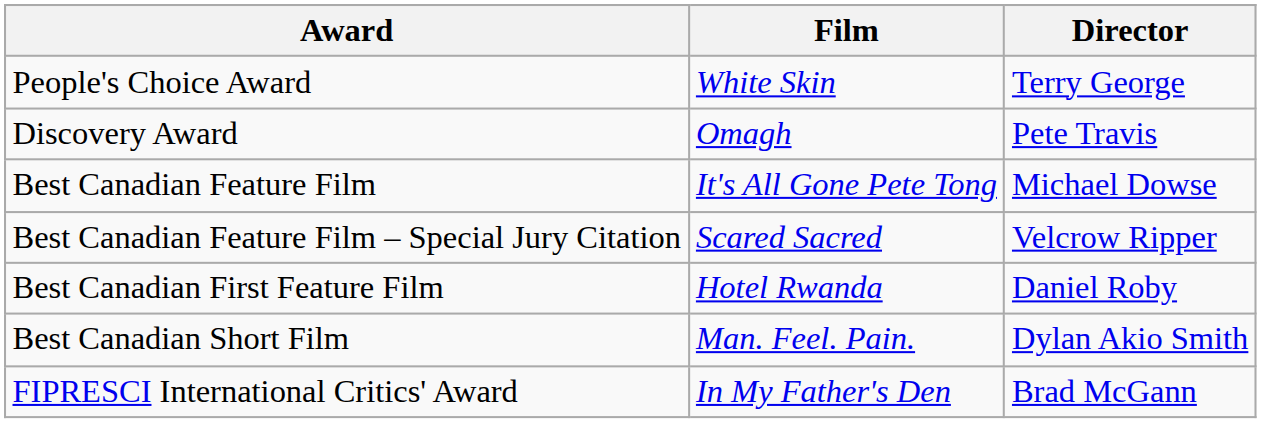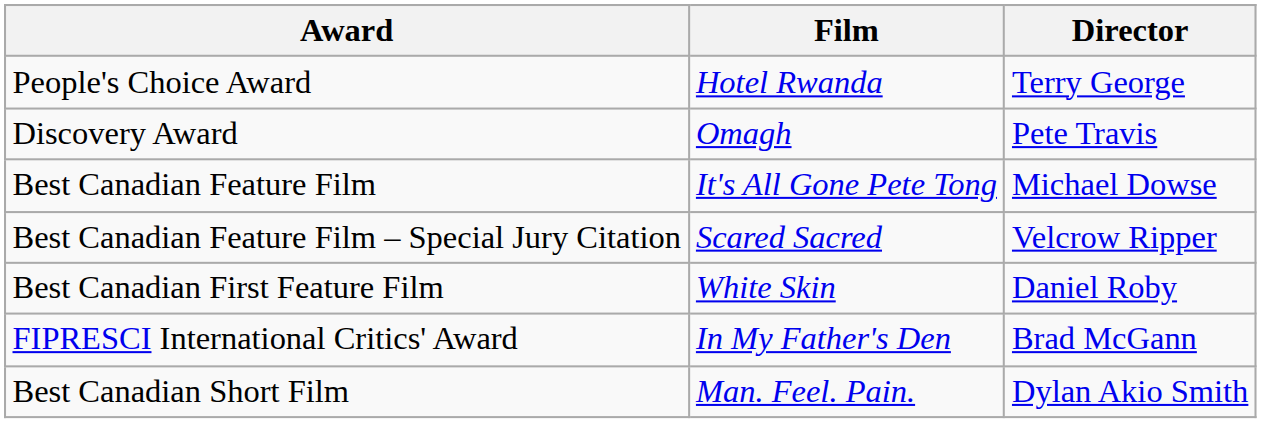 <table class="wikitable">
 <tr>
 <th>Award</th>
 <th>Film</th>
 <th>Director</th>
 </tr>
 <tr>
 <td>People's Choice Award</td>
-<td><em><a href='#'>White Skin</a></em></td>
+<td><em><a href='#'>Hotel Rwanda</a></em></td>
 <td><a href='#'>Terry George</a></td>
 </tr>
 <tr>
 <td>Discovery Award</td>
 <td><em><a href='#'>Omagh</a></em></td>
 <td><a href='#'>Pete Travis</a></td>
 </tr>
 <tr>
 <td>Best Canadian Feature Film</td>
 <td><em><a href='#'>It's All Gone Pete Tong</a></em></td>
 <td><a href='#'>Michael Dowse</a></td>
 </tr>
 <tr>
 <td>Best Canadian Feature Film – Special Jury Citation</td>
 <td><em><a href='#'>Scared Sacred</a></em></td>
 <td><a href='#'>Velcrow Ripper</a></td>
 </tr>
 <tr>
 <td>Best Canadian First Feature Film</td>
-<td><em><a href='#'>Hotel Rwanda</a></em></td>
+<td><em><a href='#'>White Skin</a></em></td>
 <td><a href='#'>Daniel Roby</a></td>
+</tr>
+<tr>
+<td><a href='#'>FIPRESCI</a> International Critics' Award</td>
+<td><em><a href='#'>In My Father's Den</a></em></td>
+<td><a href='#'>Brad McGann</a></td>
 </tr>
 <tr>
 <td>Best Canadian Short Film</td>
 <td><em><a href='#'>Man. Feel. Pain.</a></em></td>
 <td><a href='#'>Dylan Akio Smith</a></td>
 </tr>
-<tr>
-<td><a href='#'>FIPRESCI</a> International Critics' Award</td>
-<td><em><a href='#'>In My Father's Den</a></em></td>
-<td><a href='#'>Brad McGann</a></td>
-</tr>
 </table>
